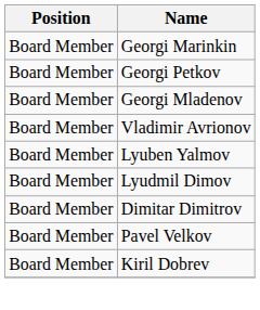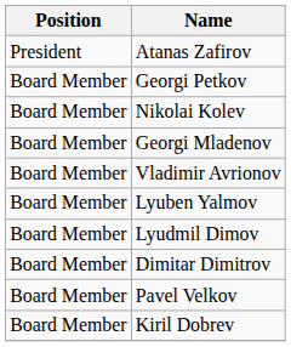 <table class="wikitable">
 <tr>
 <th>Position</th>
 <th>Name</th>
 </tr>
 <tr>
-<td>Board Member</td>
-<td>Georgi Marinkin</td>
+<td>President</td>
+<td>Atanas Zafirov</td>
 </tr>
 <tr>
 <td>Board Member</td>
 <td>Georgi Petkov</td>
+</tr>
+<tr>
+<td>Board Member</td>
+<td>Nikolai Kolev</td>
 </tr>
 <tr>
 <td>Board Member</td>
 <td>Georgi Mladenov</td>
 </tr>
 <tr>
 <td>Board Member</td>
 <td>Vladimir Avrionov</td>
 </tr>
 <tr>
 <td>Board Member</td>
 <td>Lyuben Yalmov</td>
 </tr>
 <tr>
 <td>Board Member</td>
 <td>Lyudmil Dimov</td>
 </tr>
 <tr>
 <td>Board Member</td>
 <td>Dimitar Dimitrov</td>
 </tr>
 <tr>
 <td>Board Member</td>
 <td>Pavel Velkov</td>
 </tr>
 <tr>
 <td>Board Member</td>
 <td>Kiril Dobrev</td>
 </tr>
 <tr>
 </tr>
 </table>
